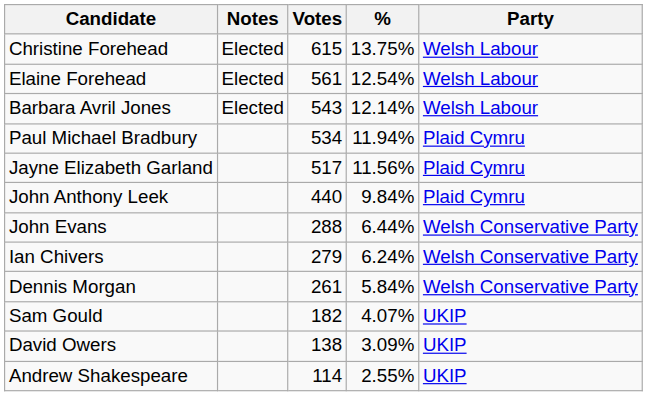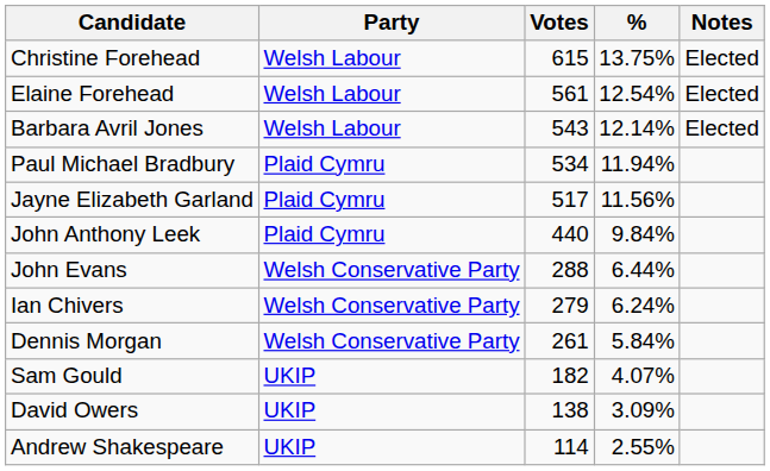 <table class=wikitable style=text-align:right>
 <tr>
 <th>Candidate</th>
-<th>Notes</th>
+<th>Party</th>
 <th>Votes</th>
 <th>%</th>
-<th>Party</th>
+<th>Notes</th>
 </tr>
 <tr>
 <td align=left>Christine Forehead</td>
-<td align=left>Elected</td>
+<td align=left><a href='#'>Welsh Labour</a></td>
 <td>615</td>
 <td>13.75%</td>
-<td align=left><a href='#'>Welsh Labour</a></td>
+<td align=left>Elected</td>
 </tr>
 <tr>
 <td align=left>Elaine Forehead</td>
-<td align=left>Elected</td>
+<td align=left><a href='#'>Welsh Labour</a></td>
 <td>561</td>
 <td>12.54%</td>
-<td align=left><a href='#'>Welsh Labour</a></td>
+<td align=left>Elected</td>
 </tr>
 <tr>
 <td align=left>Barbara Avril Jones</td>
-<td align=left>Elected</td>
+<td align=left><a href='#'>Welsh Labour</a></td>
 <td>543</td>
 <td>12.14%</td>
-<td align=left><a href='#'>Welsh Labour</a></td>
+<td align=left>Elected</td>
 </tr>
 <tr>
 <td align=left>Paul Michael Bradbury</td>
-<td></td>
+<td align=left><a href='#'>Plaid Cymru</a></td>
 <td>534</td>
 <td>11.94%</td>
-<td align=left><a href='#'>Plaid Cymru</a></td>
+<td></td>
 </tr>
 <tr>
 <td align=left>Jayne Elizabeth Garland</td>
-<td></td>
+<td align=left><a href='#'>Plaid Cymru</a></td>
 <td>517</td>
 <td>11.56%</td>
-<td align=left><a href='#'>Plaid Cymru</a></td>
+<td></td>
 </tr>
 <tr>
 <td align=left>John Anthony Leek</td>
-<td></td>
+<td align=left><a href='#'>Plaid Cymru</a></td>
 <td>440</td>
 <td>9.84%</td>
-<td align=left><a href='#'>Plaid Cymru</a></td>
+<td></td>
 </tr>
 <tr>
 <td align=left>John Evans</td>
-<td></td>
+<td align=left><a href='#'>Welsh Conservative Party</a></td>
 <td>288</td>
 <td>6.44%</td>
-<td align=left><a href='#'>Welsh Conservative Party</a></td>
+<td></td>
 </tr>
 <tr>
 <td align=left>Ian Chivers</td>
-<td></td>
+<td align=left><a href='#'>Welsh Conservative Party</a></td>
 <td>279</td>
 <td>6.24%</td>
-<td align=left><a href='#'>Welsh Conservative Party</a></td>
+<td></td>
 </tr>
 <tr>
 <td align=left>Dennis Morgan</td>
-<td></td>
+<td align=left><a href='#'>Welsh Conservative Party</a></td>
 <td>261</td>
 <td>5.84%</td>
-<td align=left><a href='#'>Welsh Conservative Party</a></td>
+<td></td>
 </tr>
 <tr>
 <td align=left>Sam Gould</td>
-<td></td>
+<td align=left><a href='#'>UKIP</a></td>
 <td>182</td>
 <td>4.07%</td>
-<td align=left><a href='#'>UKIP</a></td>
+<td></td>
 </tr>
 <tr>
 <td align=left>David Owers</td>
-<td></td>
+<td align=left><a href='#'>UKIP</a></td>
 <td>138</td>
 <td>3.09%</td>
-<td align=left><a href='#'>UKIP</a></td>
+<td></td>
 </tr>
 <tr>
 <td align=left>Andrew Shakespeare</td>
-<td></td>
+<td align=left><a href='#'>UKIP</a></td>
 <td>114</td>
 <td>2.55%</td>
-<td align=left><a href='#'>UKIP</a></td>
+<td></td>
 </tr>
 </table>
